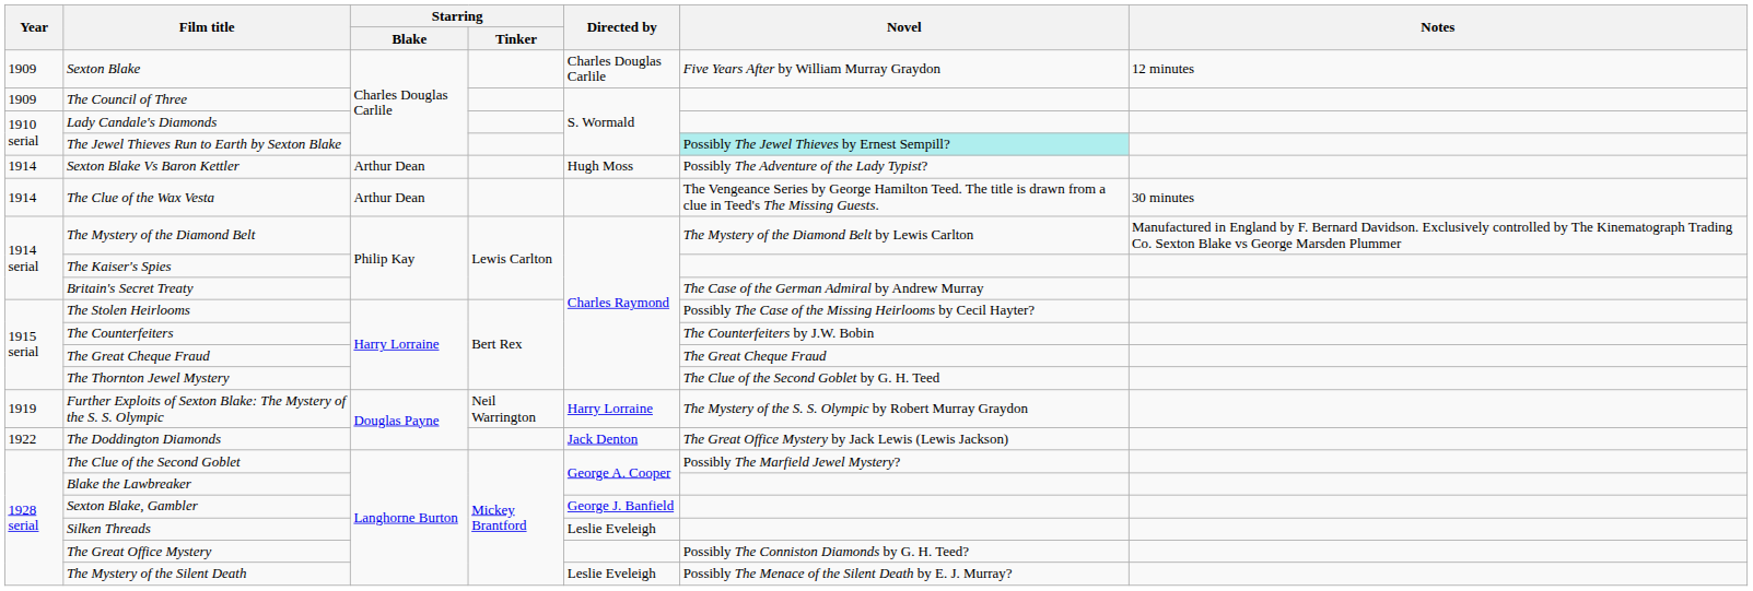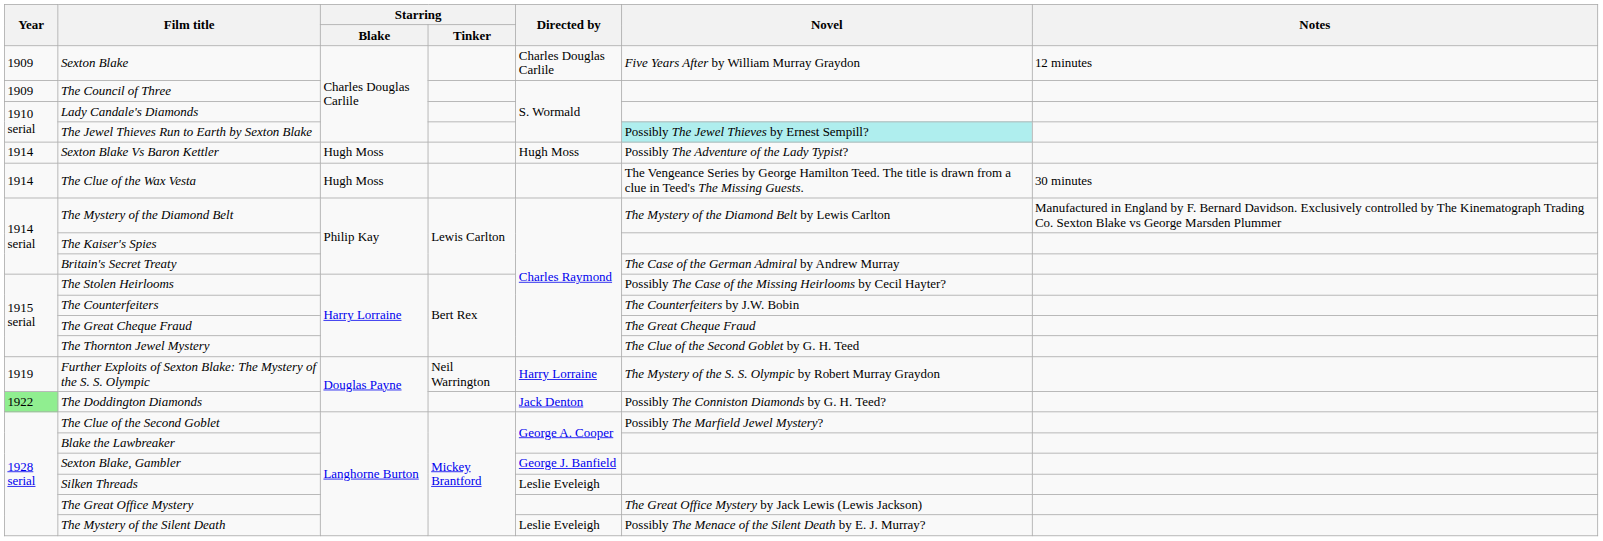 <table class="sortable wikitable">
 <tr>
 <th rowspan=2>Year</th>
 <th rowspan=2>Film title</th>
 <th colspan=2>Starring</th>
 <th rowspan=2>Directed by</th>
 <th rowspan=2>Novel</th>
 <th rowspan=2>Notes</th>
 </tr>
 <tr>
 <th>Blake</th>
 <th>Tinker</th>
 </tr>
 <tr>
 <td>1909</td>
 <td><em>Sexton Blake</em></td>
 <td rowspan=4>Charles Douglas Carlile</td>
 <td></td>
 <td>Charles Douglas Carlile</td>
 <td><em>Five Years After</em> by William Murray Graydon</td>
 <td>12 minutes</td>
 </tr>
 <tr>
 <td>1909</td>
 <td><em>The Council of Three</em></td>
 <td></td>
 <td rowspan=3>S. Wormald</td>
 <td></td>
 <td></td>
 </tr>
 <tr>
 <td rowspan=2>1910 serial</td>
 <td><em>Lady Candale's Diamonds</em></td>
 <td></td>
 <td></td>
 <td></td>
 </tr>
 <tr>
 <td><em>The Jewel Thieves Run to Earth by Sexton Blake</em></td>
 <td></td>
 <td style="background: paleturquoise;">Possibly <em>The Jewel Thieves</em> by Ernest Sempill?</td>
 <td></td>
 </tr>
 <tr>
 <td>1914</td>
 <td><em>Sexton Blake Vs Baron Kettler</em></td>
-<td>Arthur Dean</td>
+<td>Hugh Moss</td>
 <td></td>
 <td>Hugh Moss</td>
 <td>Possibly <em>The Adventure of the Lady Typist</em>?</td>
 <td></td>
 </tr>
 <tr>
 <td>1914</td>
 <td><em>The Clue of the Wax Vesta</em></td>
-<td>Arthur Dean</td>
+<td>Hugh Moss</td>
 <td></td>
 <td></td>
 <td>The Vengeance Series by George Hamilton Teed. The title is drawn from a clue in Teed's <em>The Missing Guests</em>.</td>
 <td>30 minutes</td>
 </tr>
 <tr>
 <td rowspan=3>1914 serial</td>
 <td><em>The Mystery of the Diamond Belt</em></td>
 <td rowspan=3>Philip Kay</td>
 <td rowspan=3>Lewis Carlton</td>
 <td rowspan=7><a href='#'>Charles Raymond</a></td>
 <td><em>The Mystery of the Diamond Belt</em> by Lewis Carlton</td>
 <td> Manufactured in England by F. Bernard Davidson. Exclusively controlled by The Kinematograph Trading Co. Sexton Blake vs George Marsden Plummer</td>
 </tr>
 <tr>
 <td><em>The Kaiser's Spies</em></td>
 <td></td>
 <td></td>
 </tr>
 <tr>
 <td><em>Britain's Secret Treaty</em></td>
 <td><em>The Case of the German Admiral</em> by Andrew Murray</td>
 <td></td>
 </tr>
 <tr>
 <td rowspan=4>1915 serial</td>
 <td><em>The Stolen Heirlooms</em></td>
 <td rowspan=4><a href='#'>Harry Lorraine</a></td>
 <td rowspan=4>Bert Rex</td>
 <td>Possibly <em>The Case of the Missing Heirlooms</em> by Cecil Hayter?</td>
 <td></td>
 </tr>
 <tr>
 <td><em>The Counterfeiters</em></td>
 <td><em>The Counterfeiters</em> by J.W. Bobin</td>
 <td></td>
 </tr>
 <tr>
 <td><em>The Great Cheque Fraud</em></td>
 <td><em>The Great Cheque Fraud</em></td>
 <td></td>
 </tr>
 <tr>
 <td><em>The Thornton Jewel Mystery</em></td>
 <td><em>The Clue of the Second Goblet</em> by G. H. Teed</td>
 <td></td>
 </tr>
 <tr>
 <td>1919</td>
 <td><em>Further Exploits of Sexton Blake: The Mystery of the S. S. Olympic</em></td>
 <td rowspan=2><a href='#'>Douglas Payne</a></td>
 <td>Neil Warrington</td>
 <td><a href='#'>Harry Lorraine</a></td>
 <td><em>The Mystery of the S. S. Olympic</em> by Robert Murray Graydon</td>
 <td></td>
 </tr>
 <tr>
-<td>1922</td>
+<td style="background: lightgreen;">1922</td>
 <td><em>The Doddington Diamonds</em></td>
 <td></td>
 <td><a href='#'>Jack Denton</a></td>
-<td><em>The Great Office Mystery</em> by Jack Lewis (Lewis Jackson)</td>
+<td>Possibly <em>The Conniston Diamonds</em> by G. H. Teed?</td>
 <td></td>
 </tr>
 <tr>
 <td rowspan=6><a href='#'>1928 serial</a></td>
 <td><em>The Clue of the Second Goblet</em></td>
 <td rowspan=6><a href='#'>Langhorne Burton</a></td>
 <td rowspan=6><a href='#'>Mickey Brantford</a></td>
 <td rowspan=2><a href='#'>George A. Cooper</a></td>
 <td>Possibly <em>The Marfield Jewel Mystery</em>?</td>
 <td></td>
 </tr>
 <tr>
 <td><em>Blake the Lawbreaker</em></td>
 <td></td>
 <td></td>
 </tr>
 <tr>
 <td><em>Sexton Blake, Gambler</em></td>
 <td><a href='#'>George J. Banfield</a></td>
 <td></td>
 <td></td>
 </tr>
 <tr>
 <td><em>Silken Threads</em></td>
 <td>Leslie Eveleigh</td>
 <td></td>
 <td></td>
 </tr>
 <tr>
 <td><em>The Great Office Mystery</em></td>
 <td></td>
-<td>Possibly <em>The Conniston Diamonds</em> by G. H. Teed?</td>
+<td><em>The Great Office Mystery</em> by Jack Lewis (Lewis Jackson)</td>
 <td></td>
 </tr>
 <tr>
 <td><em>The Mystery of the Silent Death</em></td>
 <td>Leslie Eveleigh</td>
 <td>Possibly <em>The Menace of the Silent Death</em> by E. J. Murray?</td>
 <td></td>
 </tr>
 </table>
